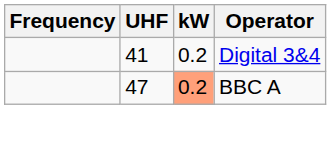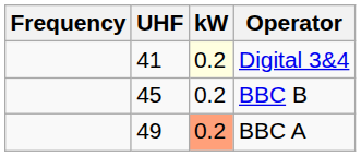 <table class="wikitable sortable">
 <tr>
 <th>Frequency</th>
 <th>UHF</th>
 <th>kW</th>
 <th>Operator</th>
 </tr>
 <tr>
 <td></td>
 <td>41</td>
-<td>0.2</td>
+<td style="background: lightyellow;">0.2</td>
 <td><a href='#'>Digital 3&4</a></td>
 </tr>
 <tr>
 <td></td>
-<td>47</td>
+<td>45</td>
+<td>0.2</td>
+<td><a href='#'>BBC</a> B</td>
+</tr>
+<tr>
+<td></td>
+<td>49</td>
 <td style="background: lightsalmon;">0.2</td>
 <td>BBC A</td>
 </tr>
 </table>
